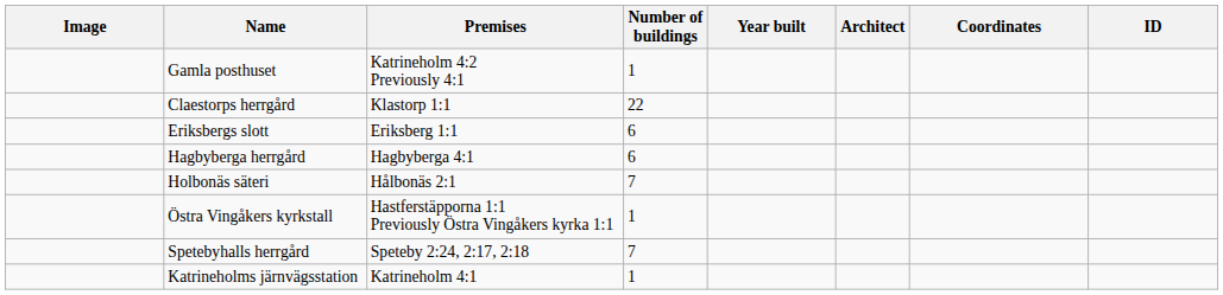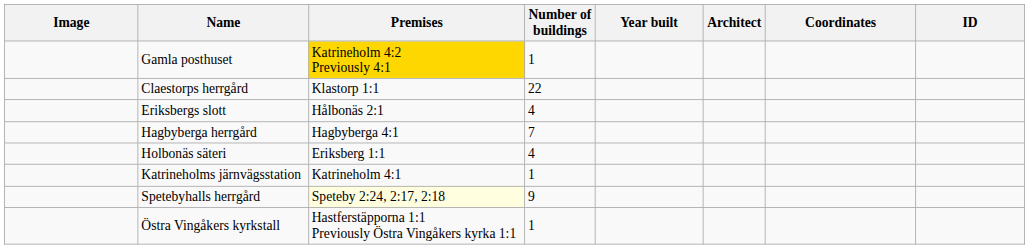 <table class="wikitable" width="95%">
 <tr>
 <th width="150">Image</th>
 <th>Name</th>
 <th>Premises</th>
 <th width="75">Number of<br>buildings</th>
 <th width="120">Year built</th>
 <th>Architect</th>
 <th width="170">Coordinates</th>
 <th width="120">ID</th>
 </tr>
 <tr>
 <td></td>
 <td Gamla posthuset, Katrineholm>Gamla posthuset</td>
-<td>Katrineholm 4:2<br>Previously 4:1</td>
+<td style="background: gold;">Katrineholm 4:2<br>Previously 4:1</td>
 <td>1</td>
 <td></td>
 <td></td>
 <td></td>
 <td></td>
 </tr>
 <tr>
 <td></td>
 <td Claestorp>Claestorps herrgård</td>
 <td>Klastorp 1:1</td>
 <td>22</td>
 <td></td>
 <td></td>
 <td></td>
 <td></td>
 </tr>
 <tr>
 <td></td>
 <td Ericsbergs slott>Eriksbergs slott</td>
-<td>Eriksberg 1:1</td>
-<td>6</td>
+<td>Hålbonäs 2:1</td>
+<td>4</td>
 <td></td>
 <td></td>
 <td></td>
 <td></td>
 </tr>
 <tr>
 <td></td>
 <td Hagbyberga>Hagbyberga herrgård</td>
 <td>Hagbyberga 4:1</td>
-<td>6</td>
+<td>7</td>
 <td></td>
 <td></td>
 <td></td>
 <td></td>
 </tr>
 <tr>
 <td></td>
 <td>Holbonäs säteri</td>
-<td>Hålbonäs 2:1</td>
-<td>7</td>
+<td>Eriksberg 1:1</td>
+<td>4</td>
+<td></td>
+<td></td>
+<td></td>
+<td></td>
+</tr>
+<tr>
+<td></td>
+<td>Katrineholms järnvägsstation</td>
+<td>Katrineholm 4:1</td>
+<td>1</td>
+<td></td>
+<td></td>
+<td></td>
+<td></td>
+</tr>
+<tr>
+<td></td>
+<td Spetebyhall>Spetebyhalls herrgård</td>
+<td style="background: lightyellow;">Speteby 2:24, 2:17, 2:18</td>
+<td>9</td>
 <td></td>
 <td></td>
 <td></td>
 <td></td>
 </tr>
 <tr>
 <td></td>
 <td>Östra Vingåkers kyrkstall</td>
 <td>Hastferstäpporna 1:1<br>Previously Östra Vingåkers kyrka 1:1</td>
 <td>1</td>
 <td></td>
 <td></td>
 <td></td>
 <td></td>
 </tr>
-<tr>
-<td></td>
-<td Spetebyhall>Spetebyhalls herrgård</td>
-<td>Speteby 2:24, 2:17, 2:18</td>
-<td>7</td>
-<td></td>
-<td></td>
-<td></td>
-<td></td>
-</tr>
-<tr>
-<td></td>
-<td>Katrineholms järnvägsstation</td>
-<td>Katrineholm 4:1</td>
-<td>1</td>
-<td></td>
-<td></td>
-<td></td>
-<td></td>
-</tr>
 </table>
